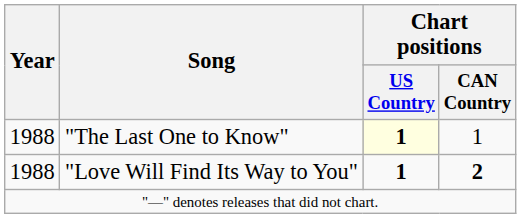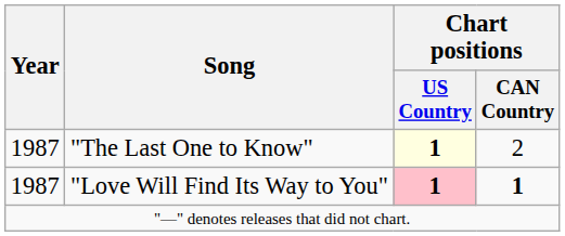 <table class="wikitable" style="text-align:center;">
 <tr>
 <th rowspan="2">Year</th>
 <th rowspan="2">Song</th>
 <th colspan="2">Chart positions</th>
 </tr>
 <tr style="font-size:smaller;">
 <th width="45"><a href='#'>US Country</a></th>
 <th width="45">CAN Country</th>
 </tr>
 <tr>
-<td>1988</td>
+<td>1987</td>
 <td align="left">"The Last One to Know"</td>
 <td style="background: lightyellow;"><strong>1</strong></td>
-<td>1</td>
+<td>2</td>
 </tr>
 <tr>
-<td>1988</td>
+<td>1987</td>
 <td align="left">"Love Will Find Its Way to You"</td>
+<td style="background: pink;"><strong>1</strong></td>
 <td><strong>1</strong></td>
-<td><strong>2</strong></td>
 </tr>
 <tr>
 <td align="center" colspan="7" style="font-size: 8pt">"—" denotes releases that did not chart.</td>
 </tr>
 </table>
